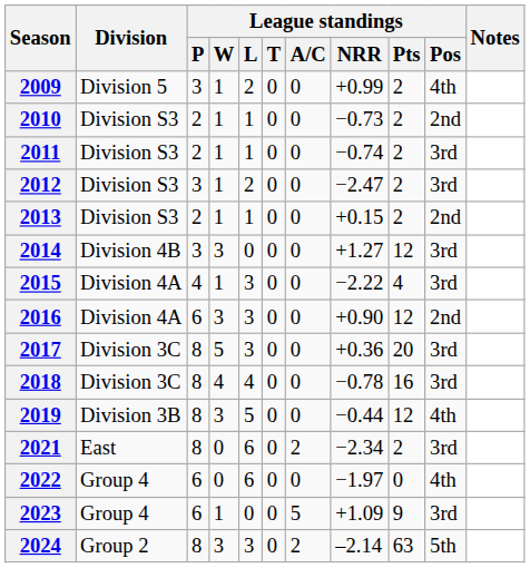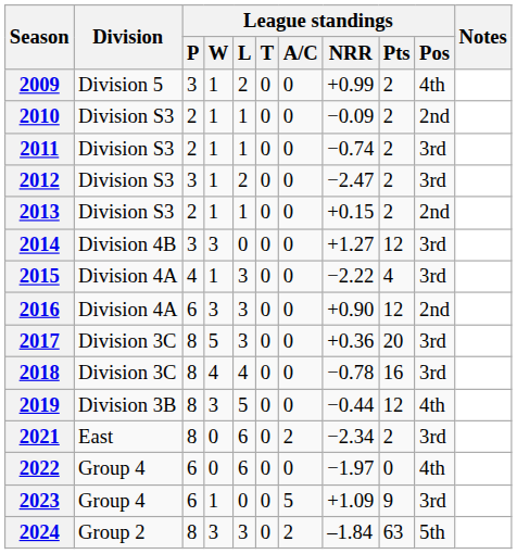 <table class="wikitable sortable">
 <tr>
 <th scope="col" rowspan="2">Season</th>
 <th scope="col" rowspan="2">Division</th>
 <th scope="col" colspan="8">League standings</th>
 <th scope="col" rowspan="2">Notes</th>
 </tr>
 <tr>
 <th scope="col">P</th>
 <th scope="col">W</th>
 <th scope="col">L</th>
 <th scope="col">T</th>
 <th scope="col">A/C</th>
 <th scope="col">NRR</th>
 <th scope="col">Pts</th>
 <th scope="col">Pos</th>
 </tr>
 <tr>
 <th scope="row"><a href='#'>2009</a></th>
 <td>Division 5</td>
 <td>3</td>
 <td>1</td>
 <td>2</td>
 <td>0</td>
 <td>0</td>
 <td>+0.99</td>
 <td>2</td>
 <td>4th</td>
 <td style="background: white;"></td>
 </tr>
 <tr>
 <th scope="row"><a href='#'>2010</a></th>
 <td>Division S3</td>
 <td>2</td>
 <td>1</td>
 <td>1</td>
 <td>0</td>
 <td>0</td>
-<td>−0.73</td>
+<td>−0.09</td>
 <td>2</td>
 <td>2nd</td>
 <td style="background: white;"></td>
 </tr>
 <tr>
 <th scope="row"><a href='#'>2011</a></th>
 <td>Division S3</td>
 <td>2</td>
 <td>1</td>
 <td>1</td>
 <td>0</td>
 <td>0</td>
 <td>−0.74</td>
 <td>2</td>
 <td>3rd</td>
 <td style="background: white;"></td>
 </tr>
 <tr>
 <th scope="row"><a href='#'>2012</a></th>
 <td>Division S3</td>
 <td>3</td>
 <td>1</td>
 <td>2</td>
 <td>0</td>
 <td>0</td>
 <td>−2.47</td>
 <td>2</td>
 <td>3rd</td>
 <td style="background: white;"></td>
 </tr>
 <tr>
 <th scope="row"><a href='#'>2013</a></th>
 <td>Division S3</td>
 <td>2</td>
 <td>1</td>
 <td>1</td>
 <td>0</td>
 <td>0</td>
 <td>+0.15</td>
 <td>2</td>
 <td>2nd</td>
 <td style="background: white;"></td>
 </tr>
 <tr>
 <th scope="row"><a href='#'>2014</a></th>
 <td>Division 4B</td>
 <td>3</td>
 <td>3</td>
 <td>0</td>
 <td>0</td>
 <td>0</td>
 <td>+1.27</td>
 <td>12</td>
 <td>3rd</td>
 <td style="background: white;"></td>
 </tr>
 <tr>
 <th scope="row"><a href='#'>2015</a></th>
 <td>Division 4A</td>
 <td>4</td>
 <td>1</td>
 <td>3</td>
 <td>0</td>
 <td>0</td>
 <td>−2.22</td>
 <td>4</td>
 <td>3rd</td>
 <td style="background: white;"></td>
 </tr>
 <tr>
 <th scope="row"><a href='#'>2016</a></th>
 <td>Division 4A</td>
 <td>6</td>
 <td>3</td>
 <td>3</td>
 <td>0</td>
 <td>0</td>
 <td>+0.90</td>
 <td>12</td>
 <td>2nd</td>
 <td style="background: white;"></td>
 </tr>
 <tr>
 <th scope="row"><a href='#'>2017</a></th>
 <td>Division 3C</td>
 <td>8</td>
 <td>5</td>
 <td>3</td>
 <td>0</td>
 <td>0</td>
 <td>+0.36</td>
 <td>20</td>
 <td>3rd</td>
 <td style="background: white;"></td>
 </tr>
 <tr>
 <th scope="row"><a href='#'>2018</a></th>
 <td>Division 3C</td>
 <td>8</td>
 <td>4</td>
 <td>4</td>
 <td>0</td>
 <td>0</td>
 <td>−0.78</td>
 <td>16</td>
 <td>3rd</td>
 <td style="background: white;"></td>
 </tr>
 <tr>
 <th scope="row"><a href='#'>2019</a></th>
 <td>Division 3B</td>
 <td>8</td>
 <td>3</td>
 <td>5</td>
 <td>0</td>
 <td>0</td>
 <td>−0.44</td>
 <td>12</td>
 <td>4th</td>
 <td style="background: white;"></td>
 </tr>
 <tr>
 <th scope="row"><a href='#'>2021</a></th>
 <td>East</td>
 <td>8</td>
 <td>0</td>
 <td>6</td>
 <td>0</td>
 <td>2</td>
 <td>−2.34</td>
 <td>2</td>
 <td>3rd</td>
 <td style="background: white;"></td>
 </tr>
 <tr>
 <th scope="row"><a href='#'>2022</a></th>
 <td>Group 4</td>
 <td>6</td>
 <td>0</td>
 <td>6</td>
 <td>0</td>
 <td>0</td>
 <td>−1.97</td>
 <td>0</td>
 <td>4th</td>
 <td style="background: white;"></td>
 </tr>
 <tr>
 <th scope="row"><a href='#'>2023</a></th>
 <td>Group 4</td>
 <td>6</td>
 <td>1</td>
 <td>0</td>
 <td>0</td>
 <td>5</td>
 <td>+1.09</td>
 <td>9</td>
 <td>3rd</td>
 <td style="background: white;"></td>
 </tr>
 <tr>
 <th scope="row"><a href='#'>2024</a></th>
 <td>Group 2</td>
 <td>8</td>
 <td>3</td>
 <td>3</td>
 <td>0</td>
 <td>2</td>
-<td>–2.14</td>
+<td>–1.84</td>
 <td>63</td>
 <td>5th</td>
 <td style="background: white;"></td>
 </tr>
 </table>
